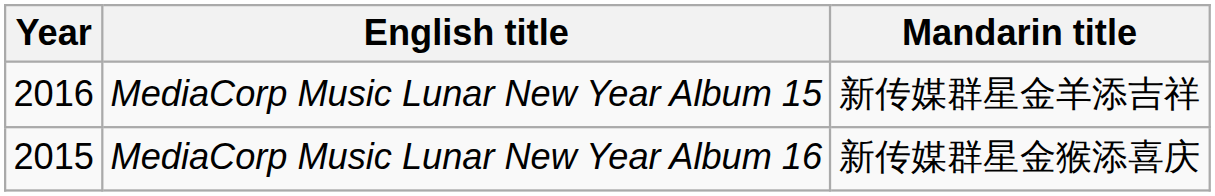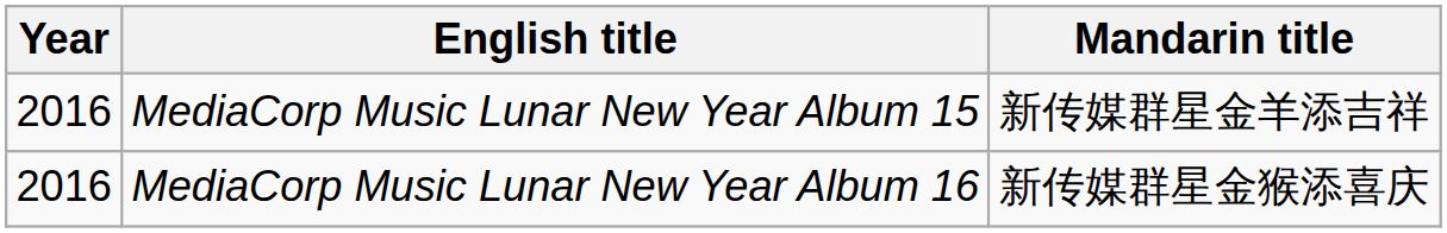 <table class="wikitable sortable">
 <tr>
 <th>Year</th>
 <th>English title</th>
 <th>Mandarin title</th>
 </tr>
 <tr>
 <td>2016</td>
 <td><em>MediaCorp Music Lunar New Year Album 15</em></td>
 <td>新传媒群星金羊添吉祥</td>
 </tr>
 <tr>
-<td>2015</td>
+<td>2016</td>
 <td><em>MediaCorp Music Lunar New Year Album 16</em></td>
 <td>新传媒群星金猴添喜庆</td>
 </tr>
 </table>
